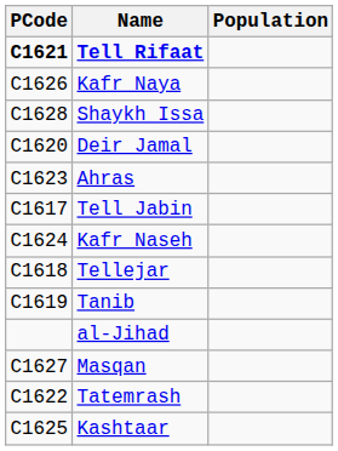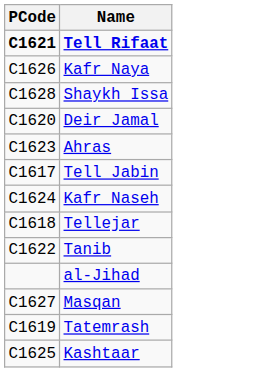 <table class="wikitable sortable">
 <tr>
 <th>PCode</th>
 <th>Name</th>
-<th>Population</th>
 </tr>
 <tr>
 <td><strong>C1621</strong></td>
 <td><strong><a href='#'>Tell Rifaat</a></strong></td>
-<td align=right><strong></strong></td>
 </tr>
 <tr>
 <td>C1626</td>
 <td><a href='#'>Kafr Naya</a></td>
-<td align=right></td>
 </tr>
 <tr>
 <td>C1628</td>
 <td><a href='#'>Shaykh Issa</a></td>
-<td align=right></td>
 </tr>
 <tr>
 <td>C1620</td>
 <td><a href='#'>Deir Jamal</a></td>
-<td align=right></td>
 </tr>
 <tr>
 <td>C1623</td>
 <td><a href='#'>Ahras</a></td>
-<td align=right></td>
 </tr>
 <tr>
 <td>C1617</td>
 <td><a href='#'>Tell Jabin</a></td>
-<td align=right></td>
 </tr>
 <tr>
 <td>C1624</td>
 <td><a href='#'>Kafr Naseh</a></td>
-<td align=right></td>
 </tr>
 <tr>
 <td>C1618</td>
 <td><a href='#'>Tellejar</a></td>
-<td align=right></td>
 </tr>
 <tr>
-<td>C1619</td>
+<td>C1622</td>
 <td><a href='#'>Tanib</a></td>
-<td align=right></td>
 </tr>
 <tr>
 <td></td>
 <td><a href='#'>al-Jihad</a></td>
-<td align=right></td>
 </tr>
 <tr>
 <td>C1627</td>
 <td><a href='#'>Masqan</a></td>
-<td align=right></td>
 </tr>
 <tr>
-<td>C1622</td>
+<td>C1619</td>
 <td><a href='#'>Tatemrash</a></td>
-<td align=right></td>
 </tr>
 <tr>
 <td>C1625</td>
 <td><a href='#'>Kashtaar</a></td>
-<td align=right></td>
 </tr>
 </table>
